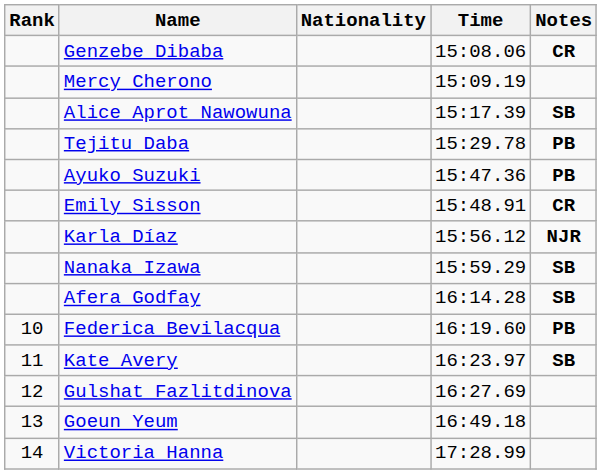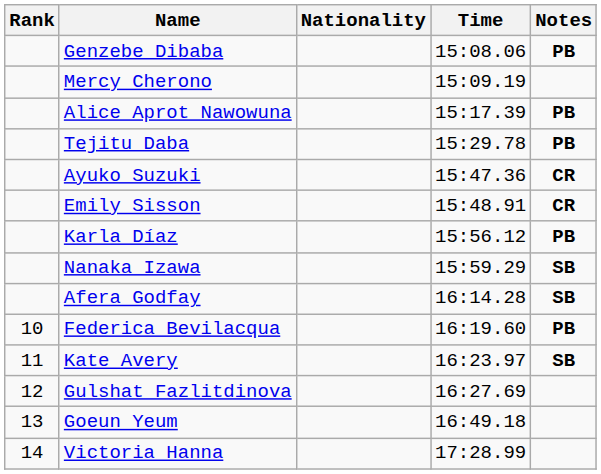 <table class="wikitable sortable" style="text-align:center">
 <tr>
 <th>Rank</th>
 <th>Name</th>
 <th>Nationality</th>
 <th>Time</th>
 <th>Notes</th>
 </tr>
 <tr>
 <td></td>
 <td align=left><a href='#'>Genzebe Dibaba</a></td>
 <td align=left></td>
 <td>15:08.06</td>
-<td><strong>CR</strong></td>
+<td><strong>PB</strong></td>
 </tr>
 <tr>
 <td></td>
 <td align=left><a href='#'>Mercy Cherono</a></td>
 <td align=left></td>
 <td>15:09.19</td>
 <td></td>
 </tr>
 <tr>
 <td></td>
 <td align=left><a href='#'>Alice Aprot Nawowuna</a></td>
 <td align=left></td>
 <td>15:17.39</td>
-<td><strong>SB</strong></td>
+<td><strong>PB</strong></td>
 </tr>
 <tr>
 <td></td>
 <td align=left><a href='#'>Tejitu Daba</a></td>
 <td align=left></td>
 <td>15:29.78</td>
 <td><strong>PB</strong></td>
 </tr>
 <tr>
 <td></td>
 <td align=left><a href='#'>Ayuko Suzuki</a></td>
 <td align=left></td>
 <td>15:47.36</td>
-<td><strong>PB</strong></td>
+<td><strong>CR</strong></td>
 </tr>
 <tr>
 <td></td>
 <td align=left><a href='#'>Emily Sisson</a></td>
 <td align=left></td>
 <td>15:48.91</td>
 <td><strong>CR</strong></td>
 </tr>
 <tr>
 <td></td>
 <td align=left><a href='#'>Karla Díaz</a></td>
 <td align=left></td>
 <td>15:56.12</td>
-<td><strong>NJR</strong></td>
+<td><strong>PB</strong></td>
 </tr>
 <tr>
 <td></td>
 <td align=left><a href='#'>Nanaka Izawa</a></td>
 <td align=left></td>
 <td>15:59.29</td>
 <td><strong>SB</strong></td>
 </tr>
 <tr>
 <td></td>
 <td align=left><a href='#'>Afera Godfay</a></td>
 <td align=left></td>
 <td>16:14.28</td>
 <td><strong>SB</strong></td>
 </tr>
 <tr>
 <td>10</td>
 <td align=left><a href='#'>Federica Bevilacqua</a></td>
 <td align=left></td>
 <td>16:19.60</td>
 <td><strong>PB</strong></td>
 </tr>
 <tr>
 <td>11</td>
 <td align=left><a href='#'>Kate Avery</a></td>
 <td align=left></td>
 <td>16:23.97</td>
 <td><strong>SB</strong></td>
 </tr>
 <tr>
 <td>12</td>
 <td align=left><a href='#'>Gulshat Fazlitdinova</a></td>
 <td align=left></td>
 <td>16:27.69</td>
 <td></td>
 </tr>
 <tr>
 <td>13</td>
 <td align=left><a href='#'>Goeun Yeum</a></td>
 <td align=left></td>
 <td>16:49.18</td>
 <td></td>
 </tr>
 <tr>
 <td>14</td>
 <td align=left><a href='#'>Victoria Hanna</a></td>
 <td align=left></td>
 <td>17:28.99</td>
 <td></td>
 </tr>
 </table>
